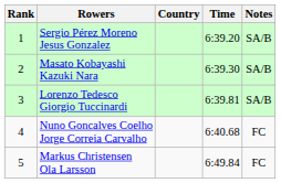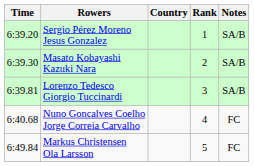 <table class="wikitable" style="text-align:center">
 <tr>
-<th>Rank</th>
+<th>Time</th>
 <th>Rowers</th>
 <th>Country</th>
-<th>Time</th>
+<th>Rank</th>
 <th>Notes</th>
 </tr>
 <tr bgcolor=ccffcc>
-<td>1</td>
+<td>6:39.20</td>
 <td align="left"><a href='#'>Sergio Pérez Moreno</a><br><a href='#'>Jesus Gonzalez</a></td>
 <td align="left"></td>
-<td>6:39.20</td>
+<td>1</td>
 <td>SA/B</td>
 </tr>
 <tr bgcolor=ccffcc>
-<td>2</td>
+<td>6:39.30</td>
 <td align="left"><a href='#'>Masato Kobayashi</a><br><a href='#'>Kazuki Nara</a></td>
 <td align="left"></td>
-<td>6:39.30</td>
+<td>2</td>
 <td>SA/B</td>
 </tr>
 <tr bgcolor=ccffcc>
-<td>3</td>
+<td>6:39.81</td>
 <td align="left"><a href='#'>Lorenzo Tedesco</a><br><a href='#'>Giorgio Tuccinardi</a></td>
 <td align="left"></td>
-<td>6:39.81</td>
+<td>3</td>
 <td>SA/B</td>
 </tr>
 <tr>
-<td>4</td>
+<td>6:40.68</td>
 <td align="left"><a href='#'>Nuno Goncalves Coelho</a><br><a href='#'>Jorge Correia Carvalho</a></td>
 <td align="left"></td>
-<td>6:40.68</td>
+<td>4</td>
 <td>FC</td>
 </tr>
 <tr>
-<td>5</td>
+<td>6:49.84</td>
 <td align="left"><a href='#'>Markus Christensen</a><br><a href='#'>Ola Larsson</a></td>
 <td align="left"></td>
-<td>6:49.84</td>
+<td>5</td>
 <td>FC</td>
 </tr>
 </table>
